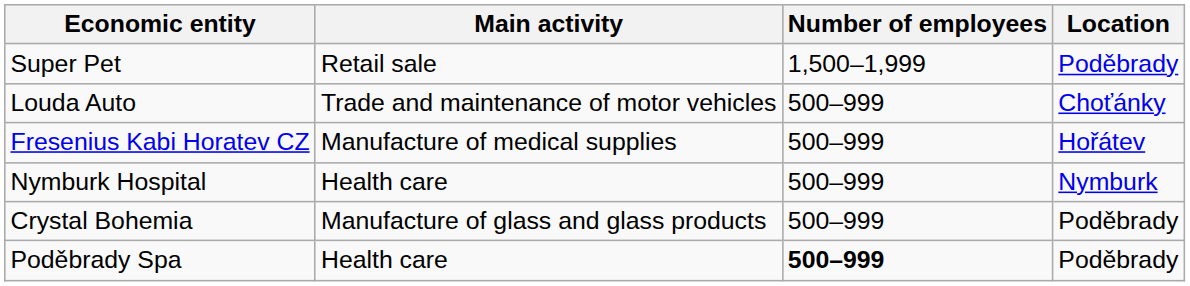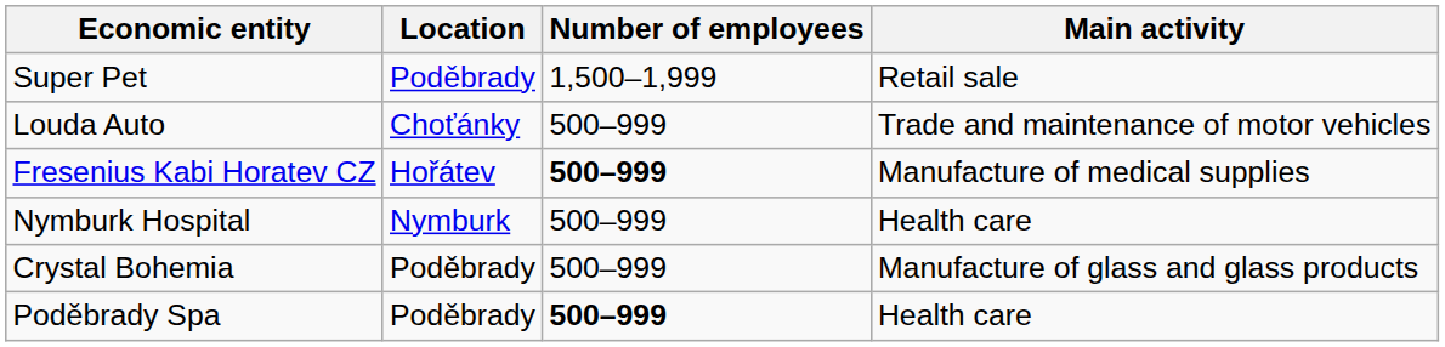 <table class="wikitable sortable">
 <tr>
 <th>Economic entity</th>
+<th>Location</th>
+<th>Number of employees</th>
 <th>Main activity</th>
-<th>Number of employees</th>
-<th>Location</th>
 </tr>
 <tr>
 <td>Super Pet</td>
+<td><a href='#'>Poděbrady</a></td>
+<td>1,500–1,999</td>
 <td>Retail sale</td>
-<td>1,500–1,999</td>
-<td><a href='#'>Poděbrady</a></td>
 </tr>
 <tr>
 <td>Louda Auto</td>
+<td><a href='#'>Choťánky</a></td>
+<td>500–999</td>
 <td>Trade and maintenance of motor vehicles</td>
-<td>500–999</td>
-<td><a href='#'>Choťánky</a></td>
 </tr>
 <tr>
 <td><a href='#'>Fresenius Kabi Horatev CZ</a></td>
+<td><a href='#'>Hořátev</a></td>
+<td><strong>500–999</strong></td>
 <td>Manufacture of medical supplies</td>
-<td>500–999</td>
-<td><a href='#'>Hořátev</a></td>
 </tr>
 <tr>
 <td>Nymburk Hospital</td>
+<td><a href='#'>Nymburk</a></td>
+<td>500–999</td>
 <td>Health care</td>
-<td>500–999</td>
-<td><a href='#'>Nymburk</a></td>
 </tr>
 <tr>
 <td>Crystal Bohemia</td>
+<td>Poděbrady</td>
+<td>500–999</td>
 <td>Manufacture of glass and glass products</td>
-<td>500–999</td>
-<td>Poděbrady</td>
 </tr>
 <tr>
 <td>Poděbrady Spa</td>
+<td>Poděbrady</td>
+<td><strong>500–999</strong></td>
 <td>Health care</td>
-<td><strong>500–999</strong></td>
-<td>Poděbrady</td>
 </tr>
 </table>
